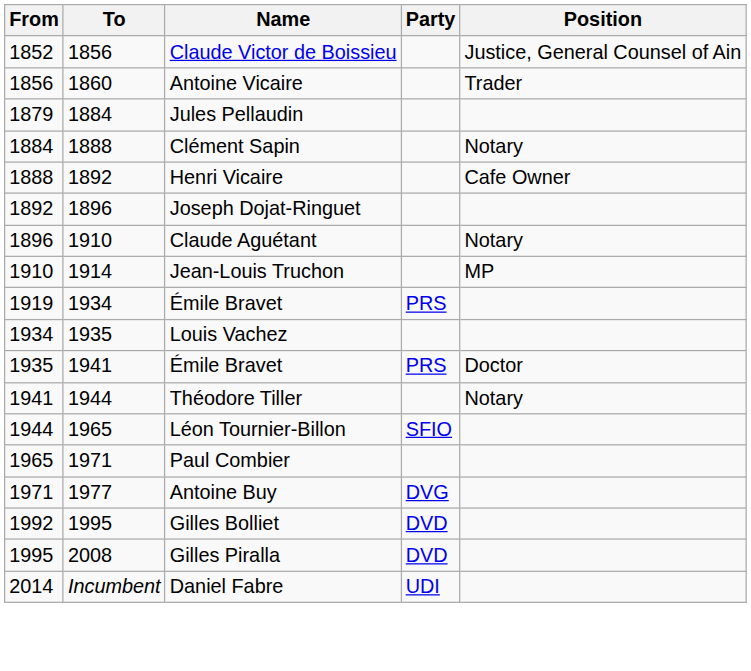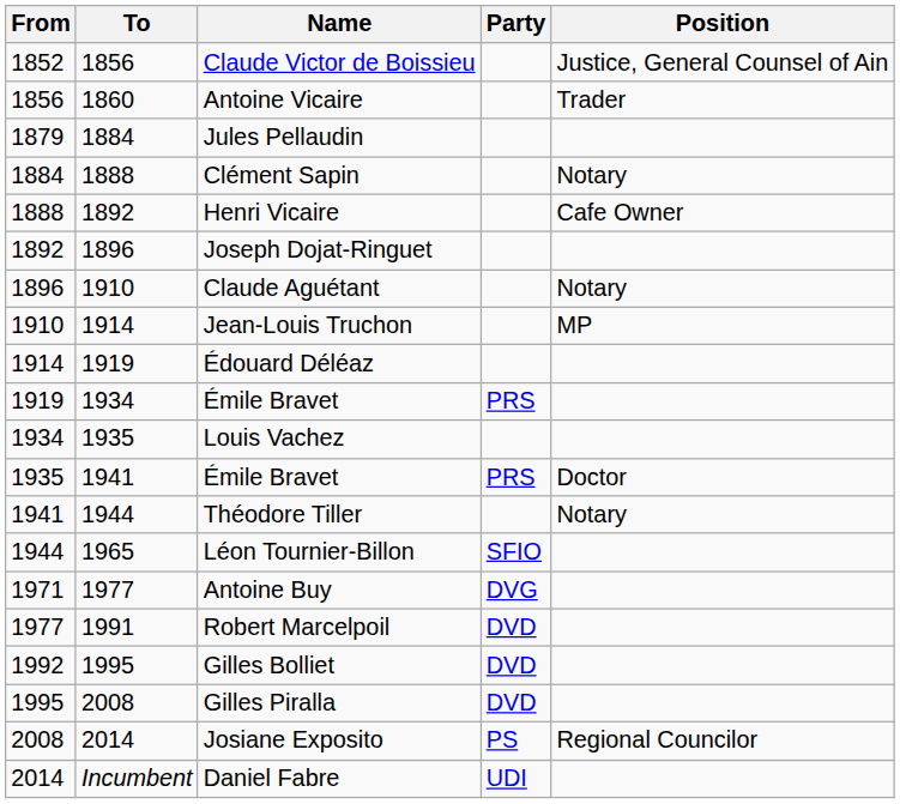 <table class="wikitable">
 <tr>
 <th>From</th>
 <th>To</th>
 <th>Name</th>
 <th>Party</th>
 <th>Position</th>
 </tr>
 <tr>
 <td>1852</td>
 <td>1856</td>
 <td><a href='#'>Claude Victor de Boissieu</a></td>
 <td></td>
 <td>Justice, General Counsel of Ain</td>
 </tr>
 <tr>
 <td>1856</td>
 <td>1860</td>
 <td>Antoine Vicaire</td>
 <td></td>
 <td>Trader</td>
 </tr>
 <tr>
 <td>1879</td>
 <td>1884</td>
 <td>Jules Pellaudin</td>
 <td></td>
 <td></td>
 </tr>
 <tr>
 <td>1884</td>
 <td>1888</td>
 <td>Clément Sapin</td>
 <td></td>
 <td>Notary</td>
 </tr>
 <tr>
 <td>1888</td>
 <td>1892</td>
 <td>Henri Vicaire</td>
 <td></td>
 <td>Cafe Owner</td>
 </tr>
 <tr>
 <td>1892</td>
 <td>1896</td>
 <td>Joseph Dojat-Ringuet</td>
 <td></td>
 <td></td>
 </tr>
 <tr>
 <td>1896</td>
 <td>1910</td>
 <td>Claude Aguétant</td>
 <td></td>
 <td>Notary</td>
 </tr>
 <tr>
 <td>1910</td>
 <td>1914</td>
 <td>Jean-Louis Truchon</td>
 <td></td>
 <td>MP</td>
 </tr>
 <tr>
+<td>1914</td>
+<td>1919</td>
+<td>Édouard Déléaz</td>
+<td></td>
+<td></td>
+</tr>
+<tr>
 <td>1919</td>
 <td>1934</td>
 <td>Émile Bravet</td>
 <td><a href='#'>PRS</a></td>
 <td></td>
 </tr>
 <tr>
 <td>1934</td>
 <td>1935</td>
 <td>Louis Vachez</td>
 <td></td>
 <td></td>
 </tr>
 <tr>
 <td>1935</td>
 <td>1941</td>
 <td>Émile Bravet</td>
 <td><a href='#'>PRS</a></td>
 <td>Doctor</td>
 </tr>
 <tr>
 <td>1941</td>
 <td>1944</td>
 <td>Théodore Tiller</td>
 <td></td>
 <td>Notary</td>
 </tr>
 <tr>
 <td>1944</td>
 <td>1965</td>
 <td>Léon Tournier-Billon</td>
 <td><a href='#'>SFIO</a></td>
 <td></td>
 </tr>
 <tr>
-<td>1965</td>
-<td>1971</td>
-<td>Paul Combier</td>
-<td></td>
-<td></td>
-</tr>
-<tr>
 <td>1971</td>
 <td>1977</td>
 <td>Antoine Buy</td>
 <td><a href='#'>DVG</a></td>
+<td></td>
+</tr>
+<tr>
+<td>1977</td>
+<td>1991</td>
+<td>Robert Marcelpoil</td>
+<td><a href='#'>DVD</a></td>
 <td></td>
 </tr>
 <tr>
 <td>1992</td>
 <td>1995</td>
 <td>Gilles Bolliet</td>
 <td><a href='#'>DVD</a></td>
 <td></td>
 </tr>
 <tr>
 <td>1995</td>
 <td>2008</td>
 <td>Gilles Piralla</td>
 <td><a href='#'>DVD</a></td>
 <td></td>
 </tr>
 <tr>
+<td>2008</td>
+<td>2014</td>
+<td>Josiane Exposito</td>
+<td><a href='#'>PS</a></td>
+<td>Regional Councilor</td>
+</tr>
+<tr>
 <td>2014</td>
 <td><em>Incumbent</em></td>
 <td>Daniel Fabre</td>
 <td><a href='#'>UDI</a></td>
 <td></td>
 </tr>
 </table>
